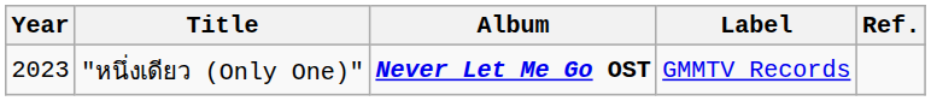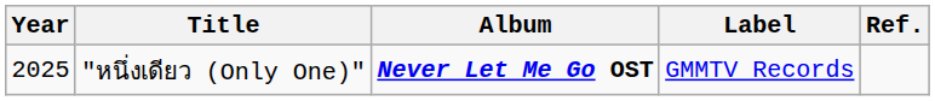 <table class="wikitable">
 <tr>
 <th>Year</th>
 <th>Title</th>
 <th>Album</th>
 <th>Label</th>
 <th>Ref.</th>
 </tr>
 <tr>
-<td>2023</td>
+<td>2025</td>
 <td>"หนึ่งเดียว (Only One)"</td>
 <td><strong><a href='#'><em>Never Let Me Go</em></a> OST</strong></td>
 <td><a href='#'>GMMTV Records</a></td>
 <td></td>
 </tr>
 </table>
